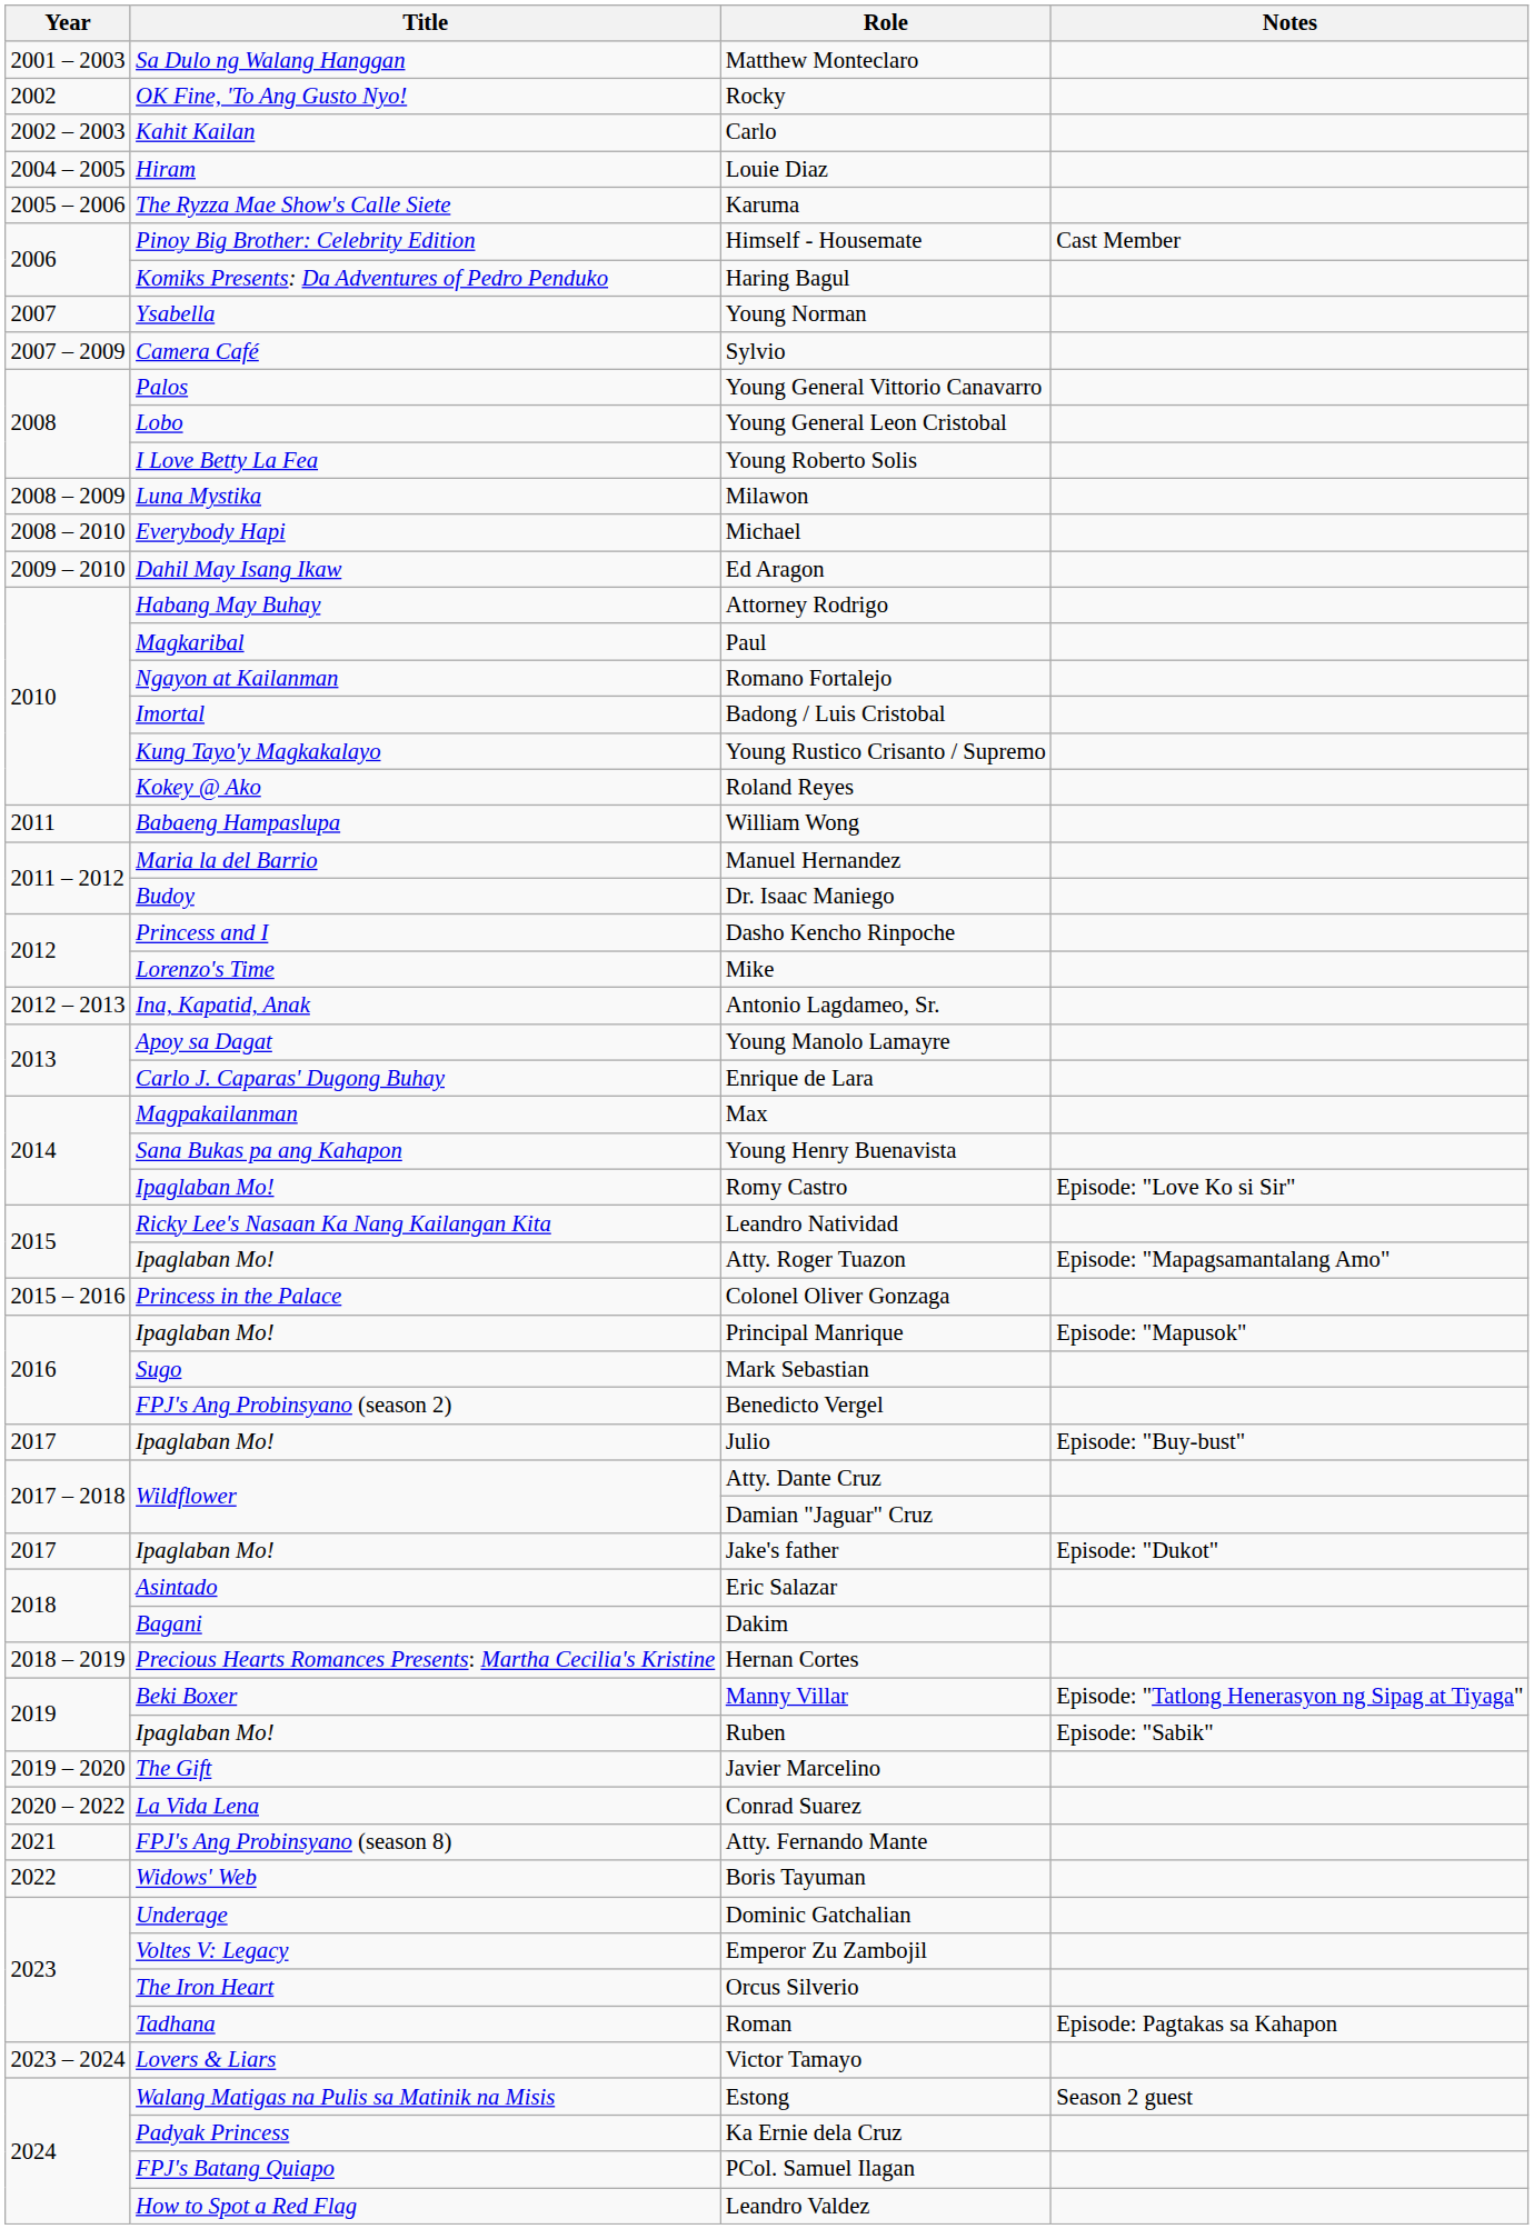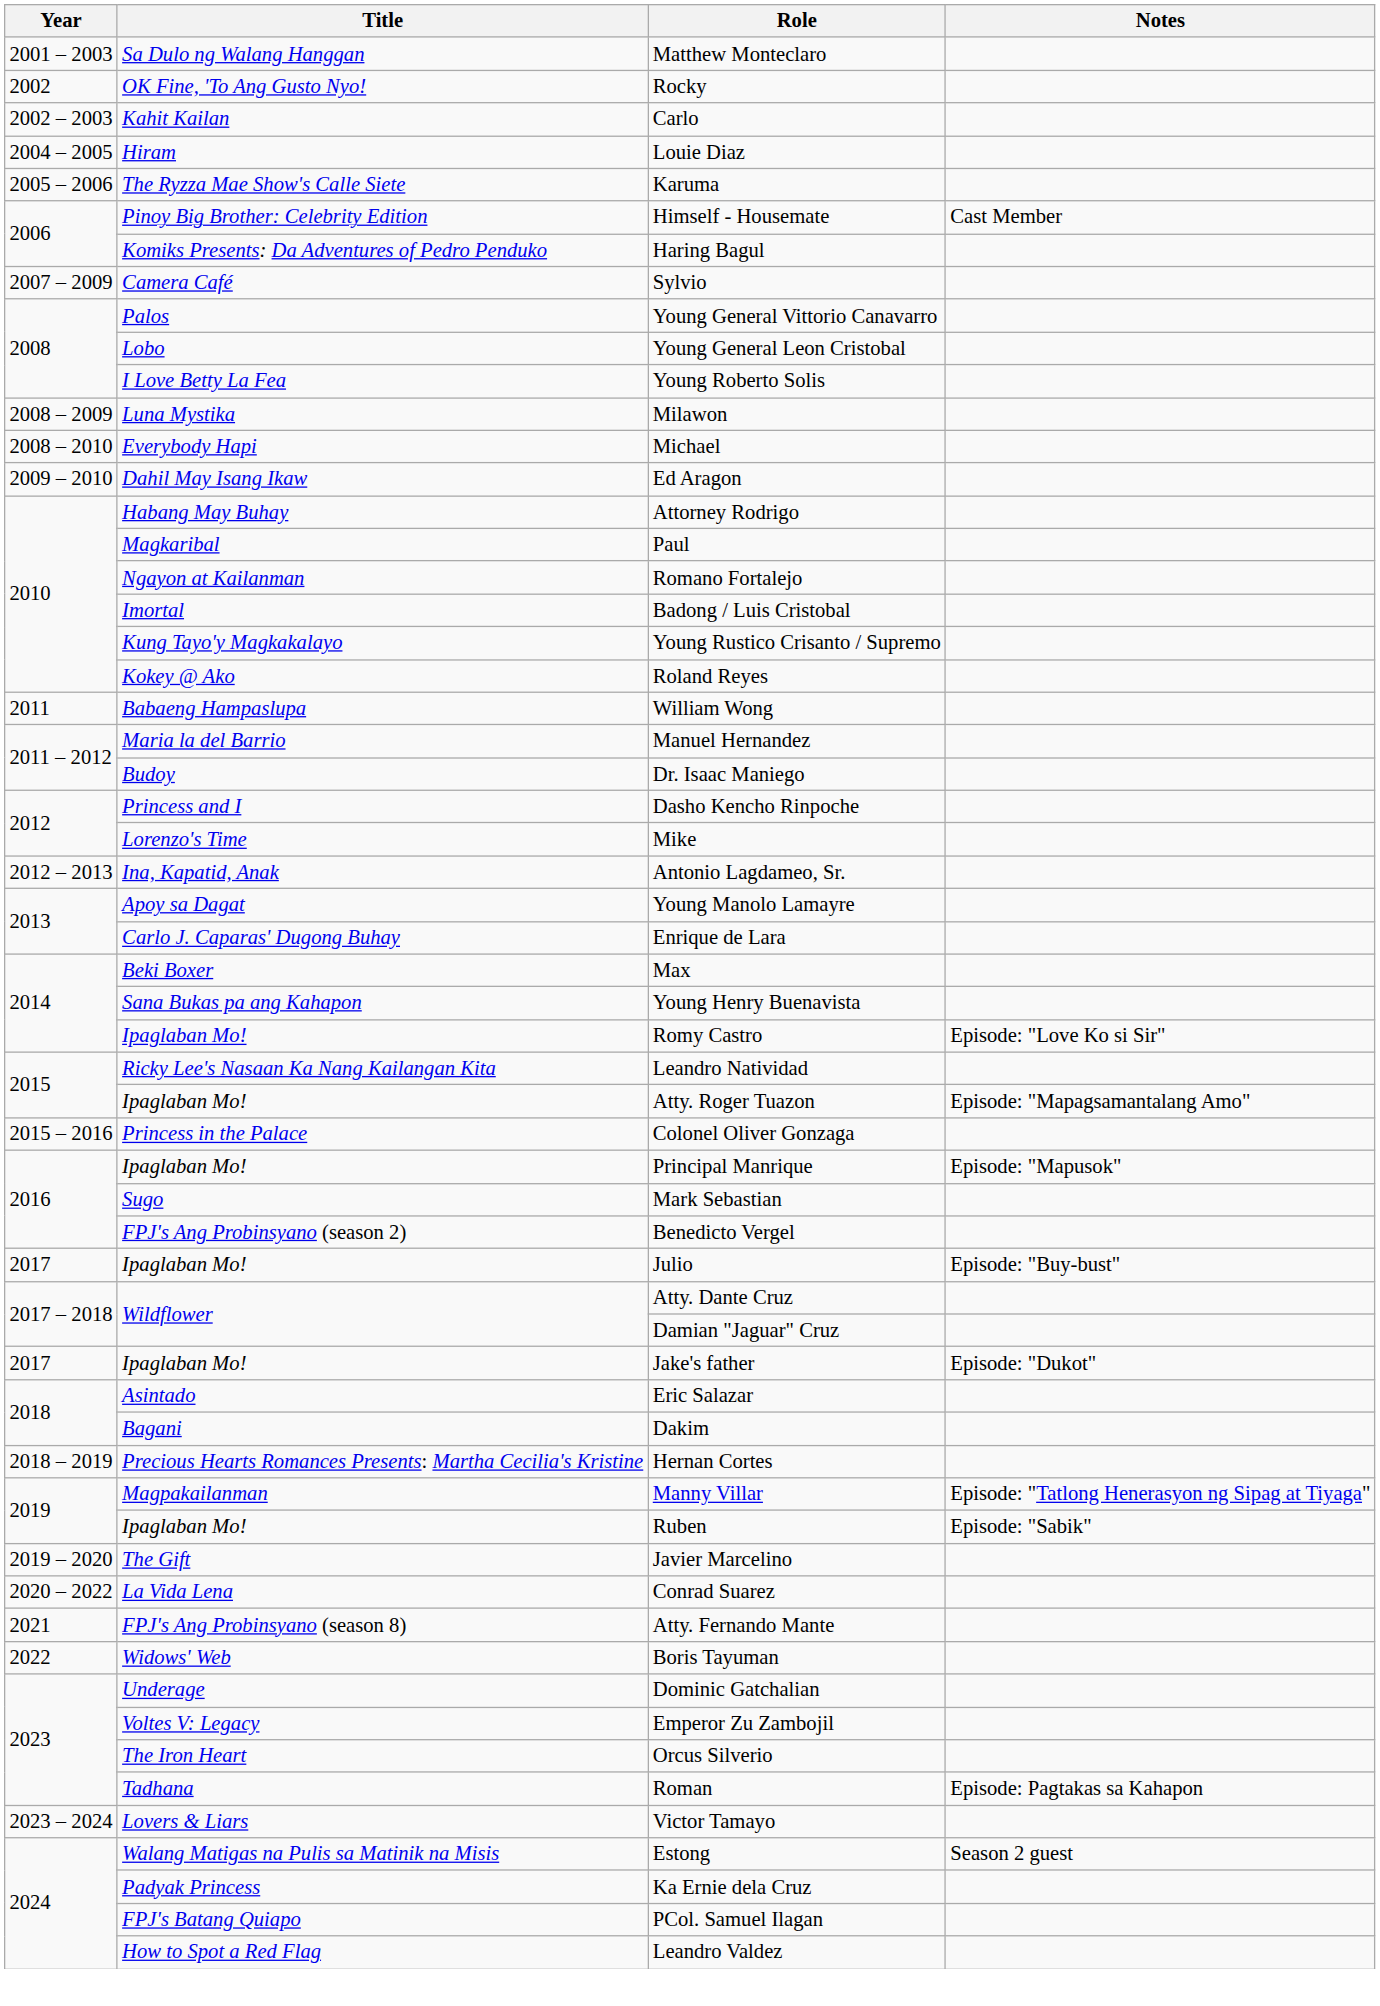 <table class="wikitable sortable">
 <tr>
 <th>Year</th>
 <th>Title</th>
 <th>Role</th>
 <th>Notes</th>
 </tr>
 <tr>
 <td>2001 – 2003</td>
 <td><em><a href='#'>Sa Dulo ng Walang Hanggan</a></em></td>
 <td>Matthew Monteclaro</td>
 <td></td>
 </tr>
 <tr>
 <td>2002</td>
 <td><em><a href='#'>OK Fine, 'To Ang Gusto Nyo!</a></em></td>
 <td>Rocky</td>
 <td></td>
 </tr>
 <tr>
 <td>2002 – 2003</td>
 <td><em><a href='#'>Kahit Kailan</a></em></td>
 <td>Carlo</td>
 <td></td>
 </tr>
 <tr>
 <td>2004 – 2005</td>
 <td><em><a href='#'>Hiram</a></em></td>
 <td>Louie Diaz</td>
 <td></td>
 </tr>
 <tr>
 <td>2005 – 2006</td>
 <td><em><a href='#'>The Ryzza Mae Show's Calle Siete</a></em></td>
 <td>Karuma</td>
 <td></td>
 </tr>
 <tr>
 <td rowspan="2">2006</td>
 <td><em><a href='#'>Pinoy Big Brother: Celebrity Edition</a></em></td>
 <td>Himself - Housemate</td>
 <td>Cast Member</td>
 </tr>
 <tr>
 <td><em><a href='#'>Komiks Presents</a>: <a href='#'>Da Adventures of Pedro Penduko</a></em></td>
 <td>Haring Bagul</td>
-<td></td>
-</tr>
-<tr>
-<td>2007</td>
-<td><em><a href='#'>Ysabella</a></em></td>
-<td>Young Norman</td>
 <td></td>
 </tr>
 <tr>
 <td>2007 – 2009</td>
 <td><em><a href='#'>Camera Café</a></em></td>
 <td>Sylvio</td>
 <td></td>
 </tr>
 <tr>
 <td rowspan="3">2008</td>
 <td><em><a href='#'>Palos</a></em></td>
 <td>Young General Vittorio Canavarro</td>
 <td></td>
 </tr>
 <tr>
 <td><em><a href='#'>Lobo</a></em></td>
 <td>Young General Leon Cristobal</td>
 <td></td>
 </tr>
 <tr>
 <td><em><a href='#'>I Love Betty La Fea</a></em></td>
 <td>Young Roberto Solis</td>
 <td></td>
 </tr>
 <tr>
 <td>2008 – 2009</td>
 <td><em><a href='#'>Luna Mystika</a></em></td>
 <td>Milawon</td>
 <td></td>
 </tr>
 <tr>
 <td>2008 – 2010</td>
 <td><em><a href='#'>Everybody Hapi</a></em></td>
 <td>Michael</td>
 <td></td>
 </tr>
 <tr>
 <td>2009 – 2010</td>
 <td><em><a href='#'>Dahil May Isang Ikaw</a></em></td>
 <td>Ed Aragon</td>
 <td></td>
 </tr>
 <tr>
 <td rowspan="6">2010</td>
 <td><em><a href='#'>Habang May Buhay</a></em></td>
 <td>Attorney Rodrigo</td>
 <td></td>
 </tr>
 <tr>
 <td><em><a href='#'>Magkaribal</a></em></td>
 <td>Paul</td>
 <td></td>
 </tr>
 <tr>
 <td><em><a href='#'>Ngayon at Kailanman</a></em></td>
 <td>Romano Fortalejo</td>
 <td></td>
 </tr>
 <tr>
 <td><em><a href='#'>Imortal</a></em></td>
 <td>Badong / Luis Cristobal</td>
 <td></td>
 </tr>
 <tr>
 <td><em><a href='#'>Kung Tayo'y Magkakalayo</a></em></td>
 <td>Young Rustico Crisanto / Supremo</td>
 <td></td>
 </tr>
 <tr>
 <td><em><a href='#'>Kokey @ Ako</a></em></td>
 <td>Roland Reyes</td>
 <td></td>
 </tr>
 <tr>
 <td>2011</td>
 <td><em><a href='#'>Babaeng Hampaslupa</a></em></td>
 <td>William Wong</td>
 <td></td>
 </tr>
 <tr>
 <td rowspan="2">2011 – 2012</td>
 <td><em><a href='#'>Maria la del Barrio</a></em></td>
 <td>Manuel Hernandez</td>
 <td></td>
 </tr>
 <tr>
 <td><em><a href='#'>Budoy</a></em></td>
 <td>Dr. Isaac Maniego</td>
 <td></td>
 </tr>
 <tr>
 <td rowspan="2">2012</td>
 <td><em><a href='#'>Princess and I</a></em></td>
 <td>Dasho Kencho Rinpoche</td>
 <td></td>
 </tr>
 <tr>
 <td><em><a href='#'>Lorenzo's Time</a></em></td>
 <td>Mike</td>
 <td></td>
 </tr>
 <tr>
 <td>2012 – 2013</td>
 <td><em><a href='#'>Ina, Kapatid, Anak</a></em></td>
 <td>Antonio Lagdameo, Sr.</td>
 <td></td>
 </tr>
 <tr>
 <td rowspan="2">2013</td>
 <td><em><a href='#'>Apoy sa Dagat</a></em></td>
 <td>Young Manolo Lamayre</td>
 <td></td>
 </tr>
 <tr>
 <td><em><a href='#'>Carlo J. Caparas' Dugong Buhay</a></em></td>
 <td>Enrique de Lara</td>
 <td></td>
 </tr>
 <tr>
 <td rowspan="3">2014</td>
-<td><em><a href='#'>Magpakailanman</a></em></td>
+<td><em><a href='#'>Beki Boxer</a></em></td>
 <td>Max</td>
 <td></td>
 </tr>
 <tr>
 <td><em><a href='#'>Sana Bukas pa ang Kahapon</a></em></td>
 <td>Young Henry Buenavista</td>
 <td></td>
 </tr>
 <tr>
 <td><em><a href='#'>Ipaglaban Mo!</a></em></td>
 <td>Romy Castro</td>
 <td>Episode: "Love Ko si Sir"</td>
 </tr>
 <tr>
 <td rowspan="2">2015</td>
 <td><em><a href='#'>Ricky Lee's Nasaan Ka Nang Kailangan Kita</a></em></td>
 <td>Leandro Natividad</td>
 <td></td>
 </tr>
 <tr>
 <td><em>Ipaglaban Mo!</em></td>
 <td>Atty. Roger Tuazon</td>
 <td>Episode: "Mapagsamantalang Amo"</td>
 </tr>
 <tr>
 <td>2015 – 2016</td>
 <td><em><a href='#'>Princess in the Palace</a></em></td>
 <td>Colonel Oliver Gonzaga</td>
 <td></td>
 </tr>
 <tr>
 <td rowspan="3">2016</td>
 <td><em>Ipaglaban Mo!</em></td>
 <td>Principal Manrique</td>
 <td>Episode: "Mapusok"</td>
 </tr>
 <tr>
 <td><em><a href='#'>Sugo</a></em></td>
 <td>Mark Sebastian</td>
 <td></td>
 </tr>
 <tr>
 <td><em><a href='#'>FPJ's Ang Probinsyano</a></em> (season 2)</td>
 <td>Benedicto Vergel</td>
 <td></td>
 </tr>
 <tr>
 <td>2017</td>
 <td><em>Ipaglaban Mo!</em></td>
 <td>Julio</td>
 <td>Episode: "Buy-bust"</td>
 </tr>
 <tr>
 <td rowspan="2">2017 – 2018</td>
 <td rowspan="2"><em><a href='#'>Wildflower</a></em></td>
 <td>Atty. Dante Cruz</td>
 <td></td>
 </tr>
 <tr>
 <td>Damian "Jaguar" Cruz</td>
 <td></td>
 </tr>
 <tr>
 <td>2017</td>
 <td><em>Ipaglaban Mo!</em></td>
 <td>Jake's father</td>
 <td>Episode: "Dukot"</td>
 </tr>
 <tr>
 <td rowspan="2">2018</td>
 <td><em><a href='#'>Asintado</a></em></td>
 <td>Eric Salazar</td>
 <td></td>
 </tr>
 <tr>
 <td><em><a href='#'>Bagani</a></em></td>
 <td>Dakim</td>
 <td></td>
 </tr>
 <tr>
 <td>2018 – 2019</td>
 <td><em><a href='#'>Precious Hearts Romances Presents</a></em>: <em><a href='#'>Martha Cecilia's Kristine</a></em></td>
 <td>Hernan Cortes</td>
 <td></td>
 </tr>
 <tr>
 <td rowspan="2">2019</td>
-<td><em><a href='#'>Beki Boxer</a></em></td>
+<td><em><a href='#'>Magpakailanman</a></em></td>
 <td><a href='#'>Manny Villar</a></td>
 <td>Episode: "<a href='#'>Tatlong Henerasyon ng Sipag at Tiyaga</a>"</td>
 </tr>
 <tr>
 <td><em>Ipaglaban Mo!</em></td>
 <td>Ruben</td>
 <td>Episode: "Sabik"</td>
 </tr>
 <tr>
 <td>2019 – 2020</td>
 <td><em><a href='#'>The Gift</a></em></td>
 <td>Javier Marcelino</td>
 <td></td>
 </tr>
 <tr>
 <td>2020 – 2022</td>
 <td><em><a href='#'>La Vida Lena</a></em></td>
 <td>Conrad Suarez</td>
 <td></td>
 </tr>
 <tr>
 <td>2021</td>
 <td><em><a href='#'>FPJ's Ang Probinsyano</a></em> (season 8)</td>
 <td>Atty. Fernando Mante</td>
 <td></td>
 </tr>
 <tr>
 <td>2022</td>
 <td><em><a href='#'>Widows' Web</a></em></td>
 <td>Boris Tayuman</td>
 <td></td>
 </tr>
 <tr>
 <td rowspan="4">2023</td>
 <td><em><a href='#'>Underage</a></em></td>
 <td>Dominic Gatchalian</td>
 <td></td>
 </tr>
 <tr>
 <td><em><a href='#'>Voltes V: Legacy</a></em></td>
 <td>Emperor Zu Zambojil</td>
 <td></td>
 </tr>
 <tr>
 <td><em><a href='#'>The Iron Heart</a></em></td>
 <td>Orcus Silverio</td>
 <td></td>
 </tr>
 <tr>
 <td><em><a href='#'>Tadhana</a></em></td>
 <td>Roman</td>
 <td>Episode: Pagtakas sa Kahapon</td>
 </tr>
 <tr>
 <td>2023 – 2024</td>
 <td><em><a href='#'>Lovers & Liars</a></em></td>
 <td>Victor Tamayo</td>
 <td></td>
 </tr>
 <tr>
 <td rowspan="4">2024</td>
 <td><em><a href='#'> Walang Matigas na Pulis sa Matinik na Misis</a></em></td>
 <td>Estong</td>
 <td>Season 2 guest</td>
 </tr>
 <tr>
 <td><em><a href='#'>Padyak Princess</a></em></td>
 <td>Ka Ernie dela Cruz</td>
 <td></td>
 </tr>
 <tr>
 <td><em><a href='#'>FPJ's Batang Quiapo</a></em></td>
 <td>PCol. Samuel Ilagan</td>
 <td></td>
 </tr>
 <tr>
 <td><em><a href='#'>How to Spot a Red Flag</a></em></td>
 <td>Leandro Valdez</td>
 <td></td>
 </tr>
 </table>
